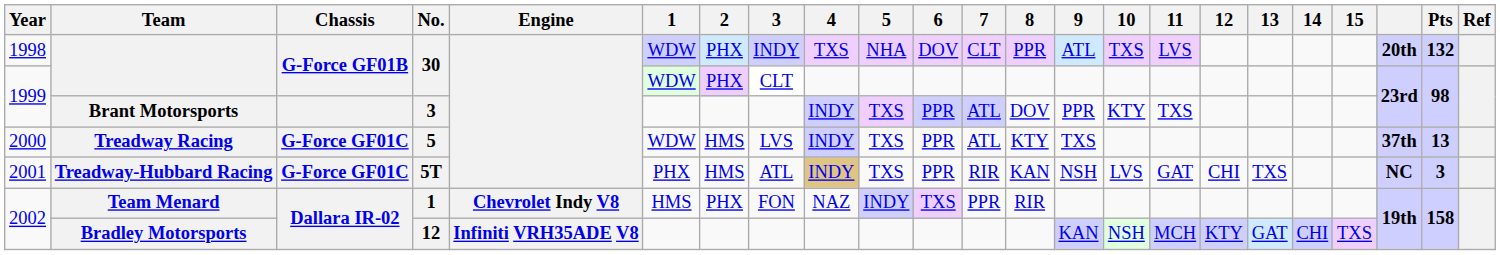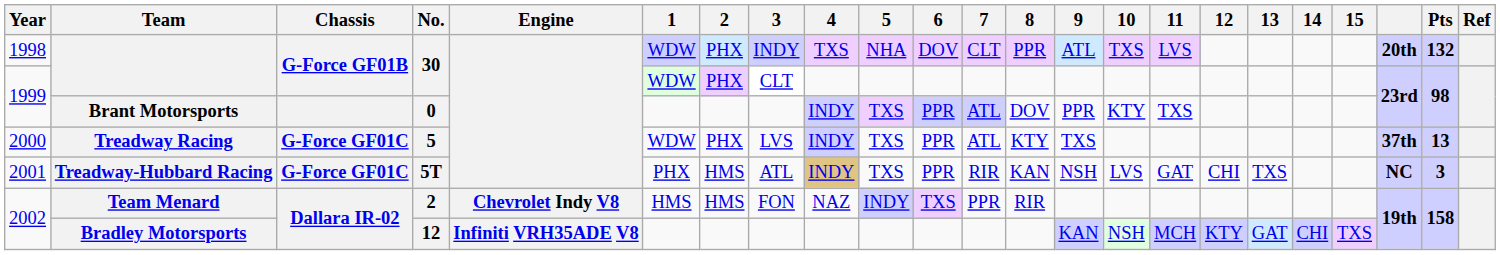 <table class="wikitable" style="text-align:center; font-size:85%">
 <tr>
 <th>Year</th>
 <th>Team</th>
 <th>Chassis</th>
 <th>No.</th>
 <th>Engine</th>
 <th>1</th>
 <th>2</th>
 <th>3</th>
 <th>4</th>
 <th>5</th>
 <th>6</th>
 <th>7</th>
 <th>8</th>
 <th>9</th>
 <th>10</th>
 <th>11</th>
 <th>12</th>
 <th>13</th>
 <th>14</th>
 <th>15</th>
 <th></th>
 <th>Pts</th>
 <th>Ref</th>
 </tr>
 <tr>
 <td><a href='#'>1998</a></td>
 <th rowspan=2></th>
 <th rowspan=2><a href='#'>G-Force GF01B</a></th>
 <th rowspan=2>30</th>
 <th rowspan="5"></th>
 <td style="background:#CFCFFF;"><a href='#'>WDW</a><br></td>
 <td style="background:#CFEAFF;"><a href='#'>PHX</a><br></td>
 <td style="background:#CFCFFF;"><a href='#'>INDY</a><br></td>
 <td style="background:#EFCFFF;"><a href='#'>TXS</a><br></td>
 <td style="background:#EFCFFF;"><a href='#'>NHA</a><br></td>
 <td style="background:#EFCFFF;"><a href='#'>DOV</a><br></td>
 <td style="background:#EFCFFF;"><a href='#'>CLT</a><br></td>
 <td style="background:#EFCFFF;"><a href='#'>PPR</a><br></td>
 <td style="background:#CFEAFF;"><a href='#'>ATL</a><br></td>
 <td style="background:#EFCFFF;"><a href='#'>TXS</a><br></td>
 <td style="background:#EFCFFF;"><a href='#'>LVS</a><br></td>
 <td></td>
 <td></td>
 <td></td>
 <td></td>
 <th style="background:#CFCFFF;">20th</th>
 <th style="background:#CFCFFF;">132</th>
 <th></th>
 </tr>
 <tr>
 <td rowspan=2><a href='#'>1999</a></td>
 <td style="background:#DFFFDF;"><a href='#'>WDW</a><br></td>
 <td style="background:#EFCFFF;"><a href='#'>PHX</a><br></td>
 <td style="background:#FFFFFF;"><a href='#'>CLT</a><br></td>
 <td></td>
 <td></td>
 <td></td>
 <td></td>
 <td></td>
 <td></td>
 <td></td>
 <td></td>
 <td></td>
 <td></td>
 <td></td>
 <td></td>
 <th rowspan=2 style="background:#CFCFFF;">23rd</th>
 <th rowspan=2 style="background:#CFCFFF;">98</th>
 <th rowspan=2></th>
 </tr>
 <tr>
 <th>Brant Motorsports</th>
 <th></th>
-<th>3</th>
+<th>0</th>
 <td></td>
 <td></td>
 <td></td>
 <td style="background:#CFCFFF;"><a href='#'>INDY</a><br></td>
 <td style="background:#EFCFFF;"><a href='#'>TXS</a><br></td>
 <td style="background:#CFCFFF;"><a href='#'>PPR</a><br></td>
 <td style="background:#CFCFFF;"><a href='#'>ATL</a><br></td>
 <td><a href='#'>DOV</a></td>
 <td><a href='#'>PPR</a></td>
 <td><a href='#'>KTY</a></td>
 <td><a href='#'>TXS</a></td>
 <td></td>
 <td></td>
 <td></td>
 <td></td>
 </tr>
 <tr>
 <td><a href='#'>2000</a></td>
 <th><a href='#'>Treadway Racing</a></th>
 <th rowspan=1><a href='#'>G-Force GF01C</a></th>
 <th>5</th>
 <td><a href='#'>WDW</a></td>
-<td><a href='#'>HMS</a></td>
+<td><a href='#'>PHX</a></td>
 <td><a href='#'>LVS</a></td>
 <td style="background:#CFCFFF;"><a href='#'>INDY</a><br></td>
 <td><a href='#'>TXS</a></td>
 <td><a href='#'>PPR</a></td>
 <td><a href='#'>ATL</a></td>
 <td><a href='#'>KTY</a></td>
 <td><a href='#'>TXS</a></td>
 <td></td>
 <td></td>
 <td></td>
 <td></td>
 <td></td>
 <td></td>
 <th style="background:#CFCFFF;">37th</th>
 <th style="background:#CFCFFF;">13</th>
 <th></th>
 </tr>
 <tr>
 <td><a href='#'>2001</a></td>
 <th><a href='#'>Treadway-Hubbard Racing</a></th>
 <th rowspan="1"><a href='#'>G-Force GF01C</a></th>
 <th>5T</th>
 <td><a href='#'>PHX</a></td>
 <td><a href='#'>HMS</a></td>
 <td><a href='#'>ATL</a></td>
 <td style="background:#DFC484;"><a href='#'>INDY</a><br></td>
 <td><a href='#'>TXS</a></td>
 <td><a href='#'>PPR</a></td>
 <td><a href='#'>RIR</a></td>
 <td><a href='#'>KAN</a></td>
 <td><a href='#'>NSH</a></td>
 <td><a href='#'>LVS</a></td>
 <td><a href='#'>GAT</a></td>
 <td><a href='#'>CHI</a></td>
 <td><a href='#'>TXS</a></td>
 <td></td>
 <td></td>
 <th style="background:#CFCFFF;">NC</th>
 <th style="background:#CFCFFF;">3</th>
 <th></th>
 </tr>
 <tr>
 <td rowspan=2><a href='#'>2002</a></td>
 <th><a href='#'>Team Menard</a></th>
 <th rowspan=2><a href='#'>Dallara IR-02</a></th>
-<th>1</th>
+<th>2</th>
 <th><a href='#'>Chevrolet</a> Indy <a href='#'>V8</a></th>
 <td><a href='#'>HMS</a></td>
-<td><a href='#'>PHX</a></td>
+<td><a href='#'>HMS</a></td>
 <td><a href='#'>FON</a></td>
 <td><a href='#'>NAZ</a></td>
 <td style="background:#CFCFFF;"><a href='#'>INDY</a><br></td>
 <td style="background:#EFCFFF;"><a href='#'>TXS</a><br></td>
 <td><a href='#'>PPR</a></td>
 <td><a href='#'>RIR</a></td>
 <td></td>
 <td></td>
 <td></td>
 <td></td>
 <td></td>
 <td></td>
 <td></td>
 <th rowspan=2 style="background:#CFCFFF;">19th</th>
 <th rowspan=2 style="background:#CFCFFF;">158</th>
 <th rowspan=2></th>
 </tr>
 <tr>
 <th><a href='#'>Bradley Motorsports</a></th>
 <th>12</th>
 <th><a href='#'>Infiniti</a> <a href='#'>VRH35ADE</a> <a href='#'>V8</a></th>
 <td></td>
 <td></td>
 <td></td>
 <td></td>
 <td></td>
 <td></td>
 <td></td>
 <td></td>
 <td style="background:#CFCFFF;"><a href='#'>KAN</a><br></td>
 <td style="background:#DFFFDF;"><a href='#'>NSH</a><br></td>
 <td style="background:#CFCFFF;"><a href='#'>MCH</a><br></td>
 <td style="background:#CFCFFF;"><a href='#'>KTY</a><br></td>
 <td style="background:#CFEAFF;"><a href='#'>GAT</a><br></td>
 <td style="background:#CFCFFF;"><a href='#'>CHI</a><br></td>
 <td style="background:#EFCFFF;"><a href='#'>TXS</a><br></td>
 </tr>
 </table>
